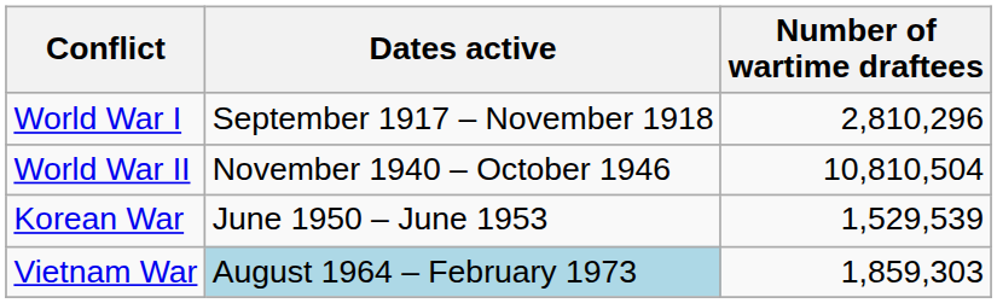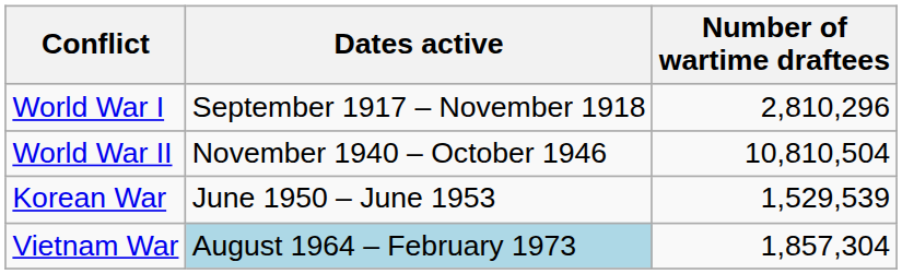 <table class="wikitable" style="float: right; clear: right;">
 <tr>
 <th>Conflict</th>
 <th>Dates active</th>
 <th>Number of<br>wartime draftees</th>
 </tr>
 <tr>
 <td><a href='#'>World War I</a></td>
 <td>September 1917 – November 1918</td>
 <td align=right>2,810,296</td>
 </tr>
 <tr>
 <td><a href='#'>World War II</a></td>
 <td>November 1940 – October 1946</td>
 <td align=right>10,810,504</td>
 </tr>
 <tr>
 <td><a href='#'>Korean War</a></td>
 <td>June 1950 – June 1953</td>
 <td align=right>1,529,539</td>
 </tr>
 <tr>
 <td><a href='#'>Vietnam War</a></td>
 <td style="background: lightblue;">August 1964 – February 1973</td>
-<td align=right>1,859,303</td>
+<td align=right>1,857,304</td>
 </tr>
 </table>
